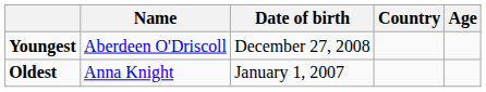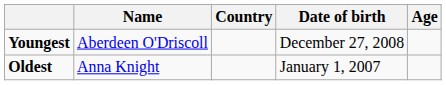 <table class="wikitable">
 <tr>
 <th></th>
 <th><strong>Name</strong></th>
+<th><strong>Country</strong></th>
 <th><strong>Date of birth</strong></th>
-<th><strong>Country</strong></th>
 <th><strong>Age</strong></th>
 </tr>
 <tr>
 <td><strong>Youngest</strong></td>
 <td><a href='#'>Aberdeen O'Driscoll</a></td>
+<td></td>
 <td>December 27, 2008</td>
-<td></td>
 <td></td>
 </tr>
 <tr>
 <td><strong>Oldest</strong></td>
 <td><a href='#'>Anna Knight</a></td>
+<td></td>
 <td>January 1, 2007</td>
-<td></td>
 <td></td>
 </tr>
 </table>
